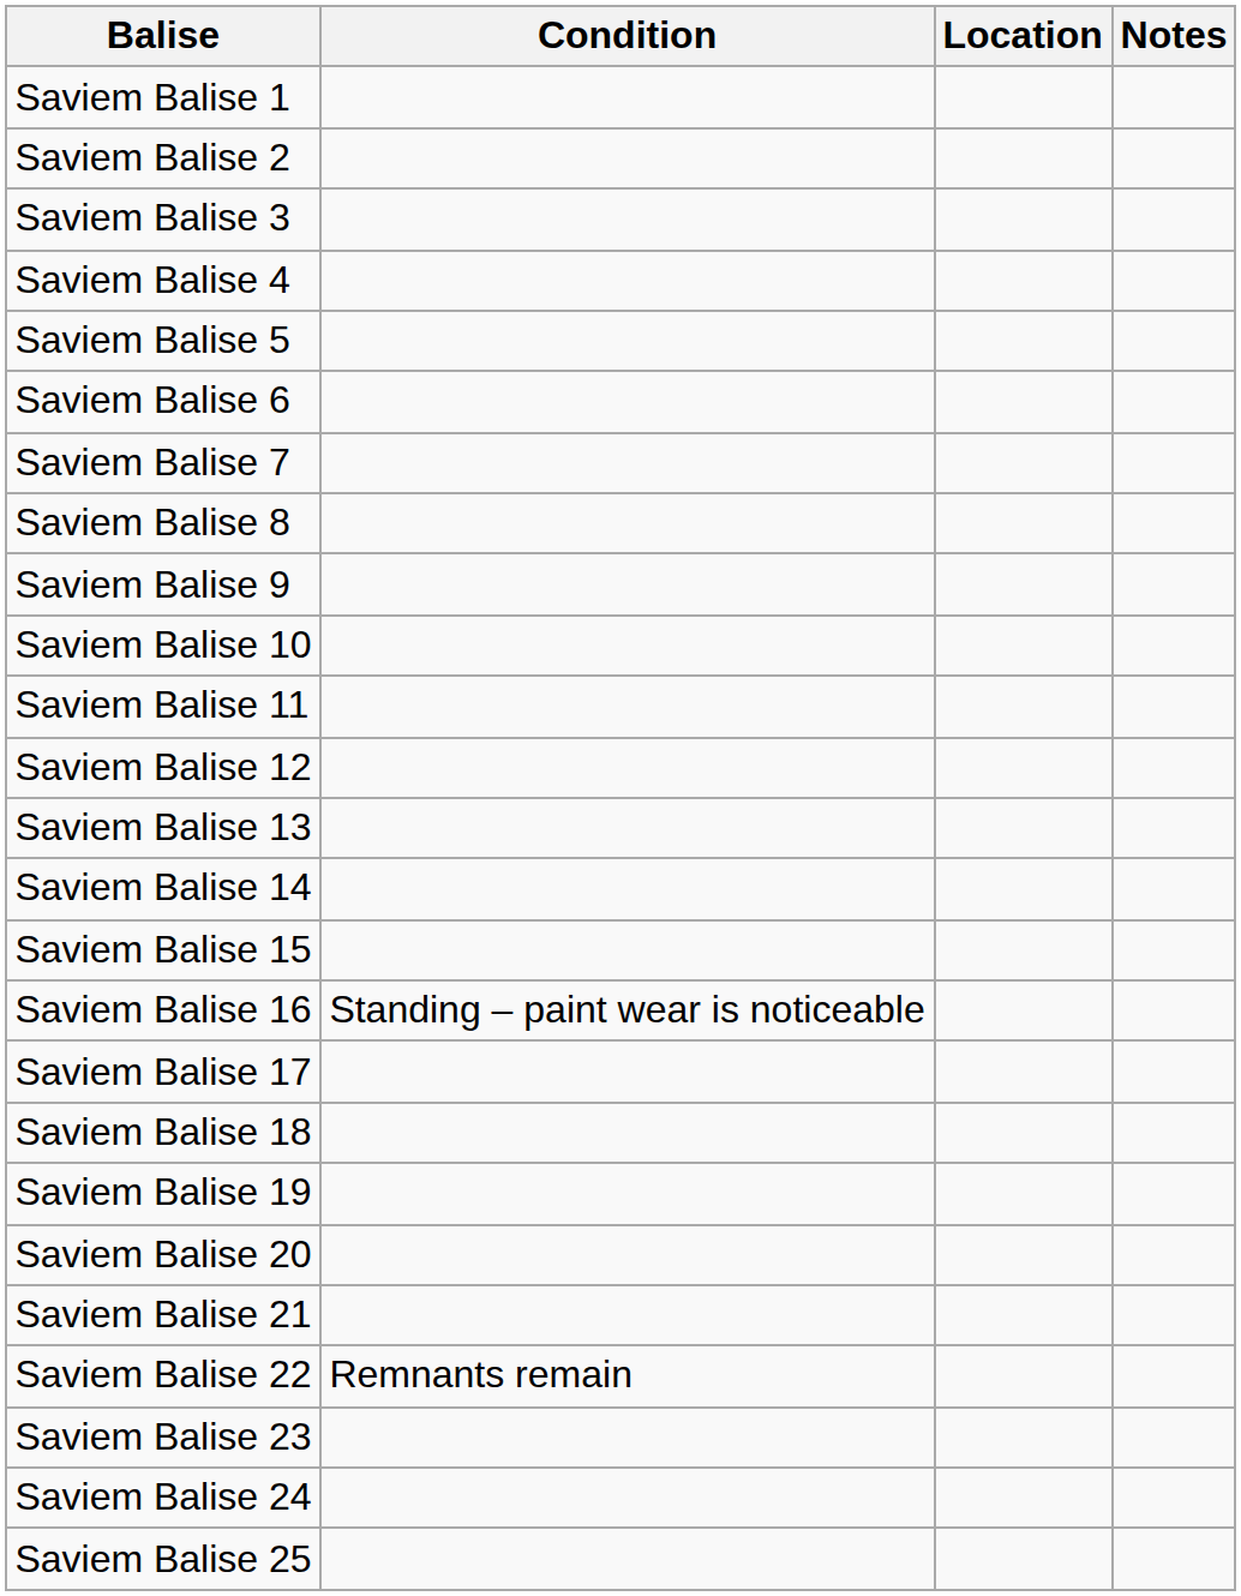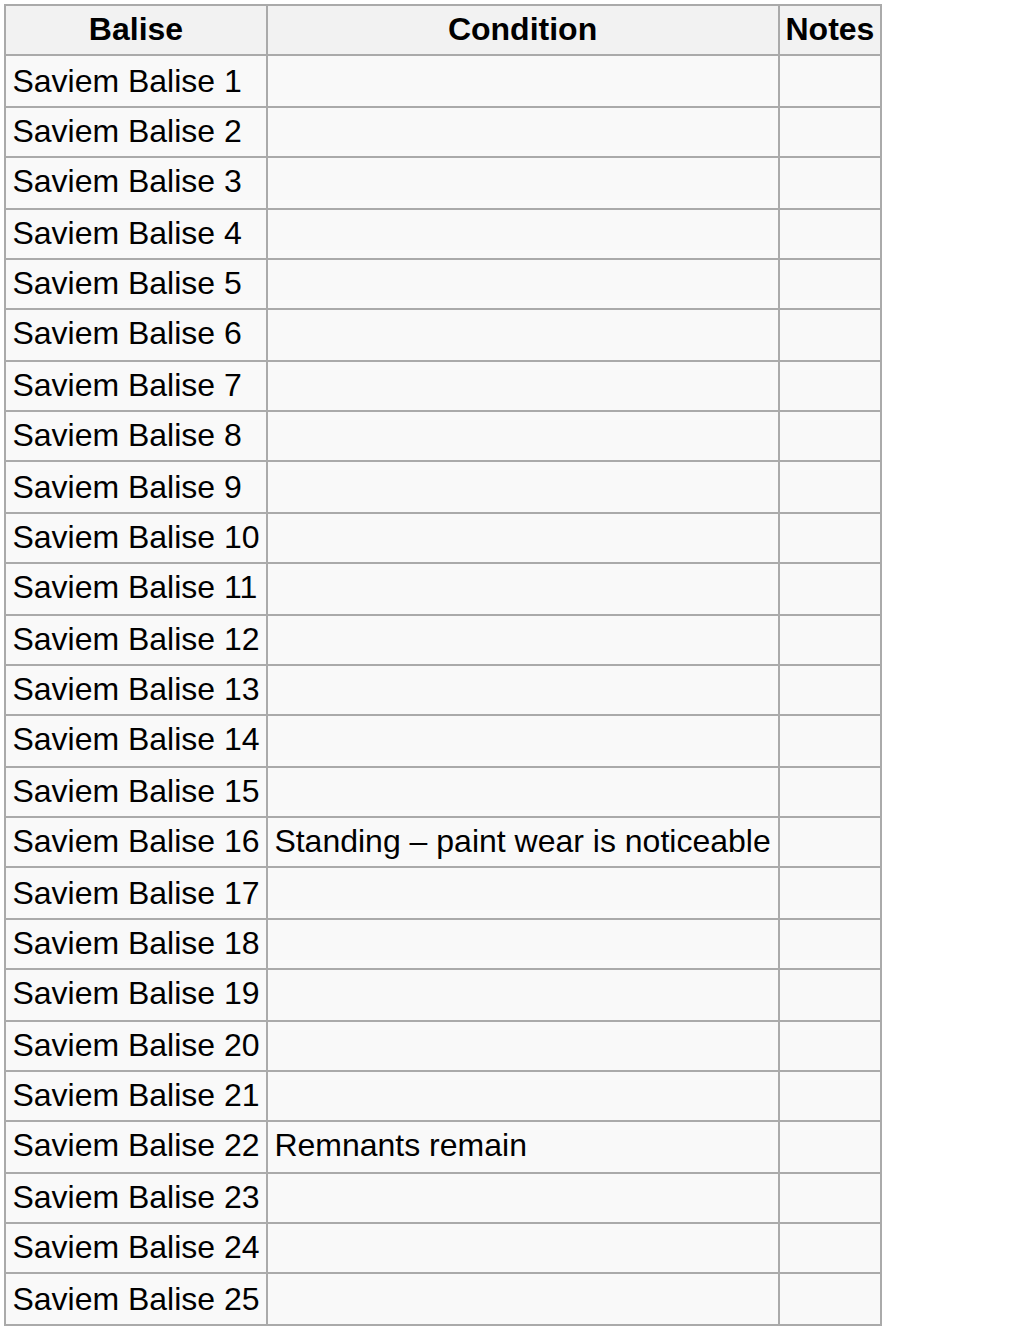 <table class="wikitable">
 <tr>
 <th>Balise</th>
 <th>Condition</th>
-<th>Location</th>
 <th>Notes</th>
 </tr>
 <tr>
 <td>Saviem Balise 1</td>
-<td></td>
 <td></td>
 <td></td>
 </tr>
 <tr>
 <td>Saviem Balise 2</td>
 <td></td>
 <td></td>
-<td></td>
 </tr>
 <tr>
 <td>Saviem Balise 3</td>
-<td></td>
 <td></td>
 <td></td>
 </tr>
 <tr>
 <td>Saviem Balise 4</td>
 <td></td>
 <td></td>
-<td></td>
 </tr>
 <tr>
 <td>Saviem Balise 5</td>
-<td></td>
 <td></td>
 <td></td>
 </tr>
 <tr>
 <td>Saviem Balise 6</td>
 <td></td>
 <td></td>
-<td></td>
 </tr>
 <tr>
 <td>Saviem Balise 7</td>
-<td></td>
 <td></td>
 <td></td>
 </tr>
 <tr>
 <td>Saviem Balise 8</td>
 <td></td>
 <td></td>
-<td></td>
 </tr>
 <tr>
 <td>Saviem Balise 9</td>
-<td></td>
 <td></td>
 <td></td>
 </tr>
 <tr>
 <td>Saviem Balise 10</td>
 <td></td>
 <td></td>
-<td></td>
 </tr>
 <tr>
 <td>Saviem Balise 11</td>
-<td></td>
 <td></td>
 <td></td>
 </tr>
 <tr>
 <td>Saviem Balise 12</td>
 <td></td>
 <td></td>
-<td></td>
 </tr>
 <tr>
 <td>Saviem Balise 13</td>
-<td></td>
 <td></td>
 <td></td>
 </tr>
 <tr>
 <td>Saviem Balise 14</td>
 <td></td>
 <td></td>
-<td></td>
 </tr>
 <tr>
 <td>Saviem Balise 15</td>
-<td></td>
 <td></td>
 <td></td>
 </tr>
 <tr>
 <td>Saviem Balise 16</td>
 <td>Standing – paint wear is noticeable</td>
 <td></td>
-<td></td>
 </tr>
 <tr>
 <td>Saviem Balise 17</td>
-<td></td>
 <td></td>
 <td></td>
 </tr>
 <tr>
 <td>Saviem Balise 18</td>
 <td></td>
 <td></td>
-<td></td>
 </tr>
 <tr>
 <td>Saviem Balise 19</td>
-<td></td>
 <td></td>
 <td></td>
 </tr>
 <tr>
 <td>Saviem Balise 20</td>
 <td></td>
 <td></td>
-<td></td>
 </tr>
 <tr>
 <td>Saviem Balise 21</td>
-<td></td>
 <td></td>
 <td></td>
 </tr>
 <tr>
 <td>Saviem Balise 22</td>
 <td>Remnants remain</td>
 <td></td>
-<td></td>
 </tr>
 <tr>
 <td>Saviem Balise 23</td>
-<td></td>
 <td></td>
 <td></td>
 </tr>
 <tr>
 <td>Saviem Balise 24</td>
 <td></td>
 <td></td>
-<td></td>
 </tr>
 <tr>
 <td>Saviem Balise 25</td>
 <td></td>
 <td></td>
-<td></td>
 </tr>
 </table>
